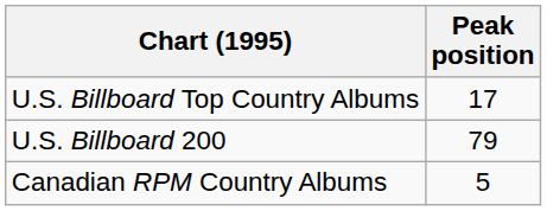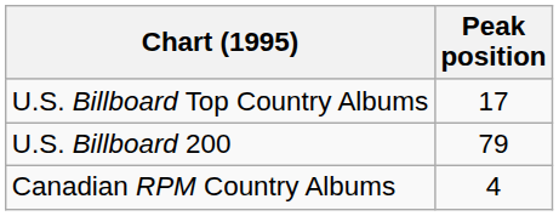 <table class="wikitable">
 <tr>
 <th>Chart (1995)</th>
 <th>Peak<br>position</th>
 </tr>
 <tr>
 <td>U.S. <em>Billboard</em> Top Country Albums</td>
 <td style="text-align:center;">17</td>
 </tr>
 <tr>
 <td>U.S. <em>Billboard</em> 200</td>
 <td style="text-align:center;">79</td>
 </tr>
 <tr>
 <td>Canadian <em>RPM</em> Country Albums</td>
-<td style="text-align:center;">5</td>
+<td style="text-align:center;">4</td>
 </tr>
 </table>
